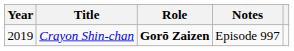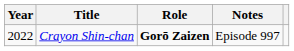 <table class="wikitable">
 <tr>
 <th>Year</th>
 <th>Title</th>
 <th>Role</th>
 <th>Notes</th>
 <th></th>
 </tr>
 <tr>
-<td>2019</td>
+<td>2022</td>
 <td><em><a href='#'>Crayon Shin-chan</a></em></td>
 <td><strong>Gorō Zaizen</strong></td>
 <td>Episode 997</td>
 <td></td>
 </tr>
 </table>
